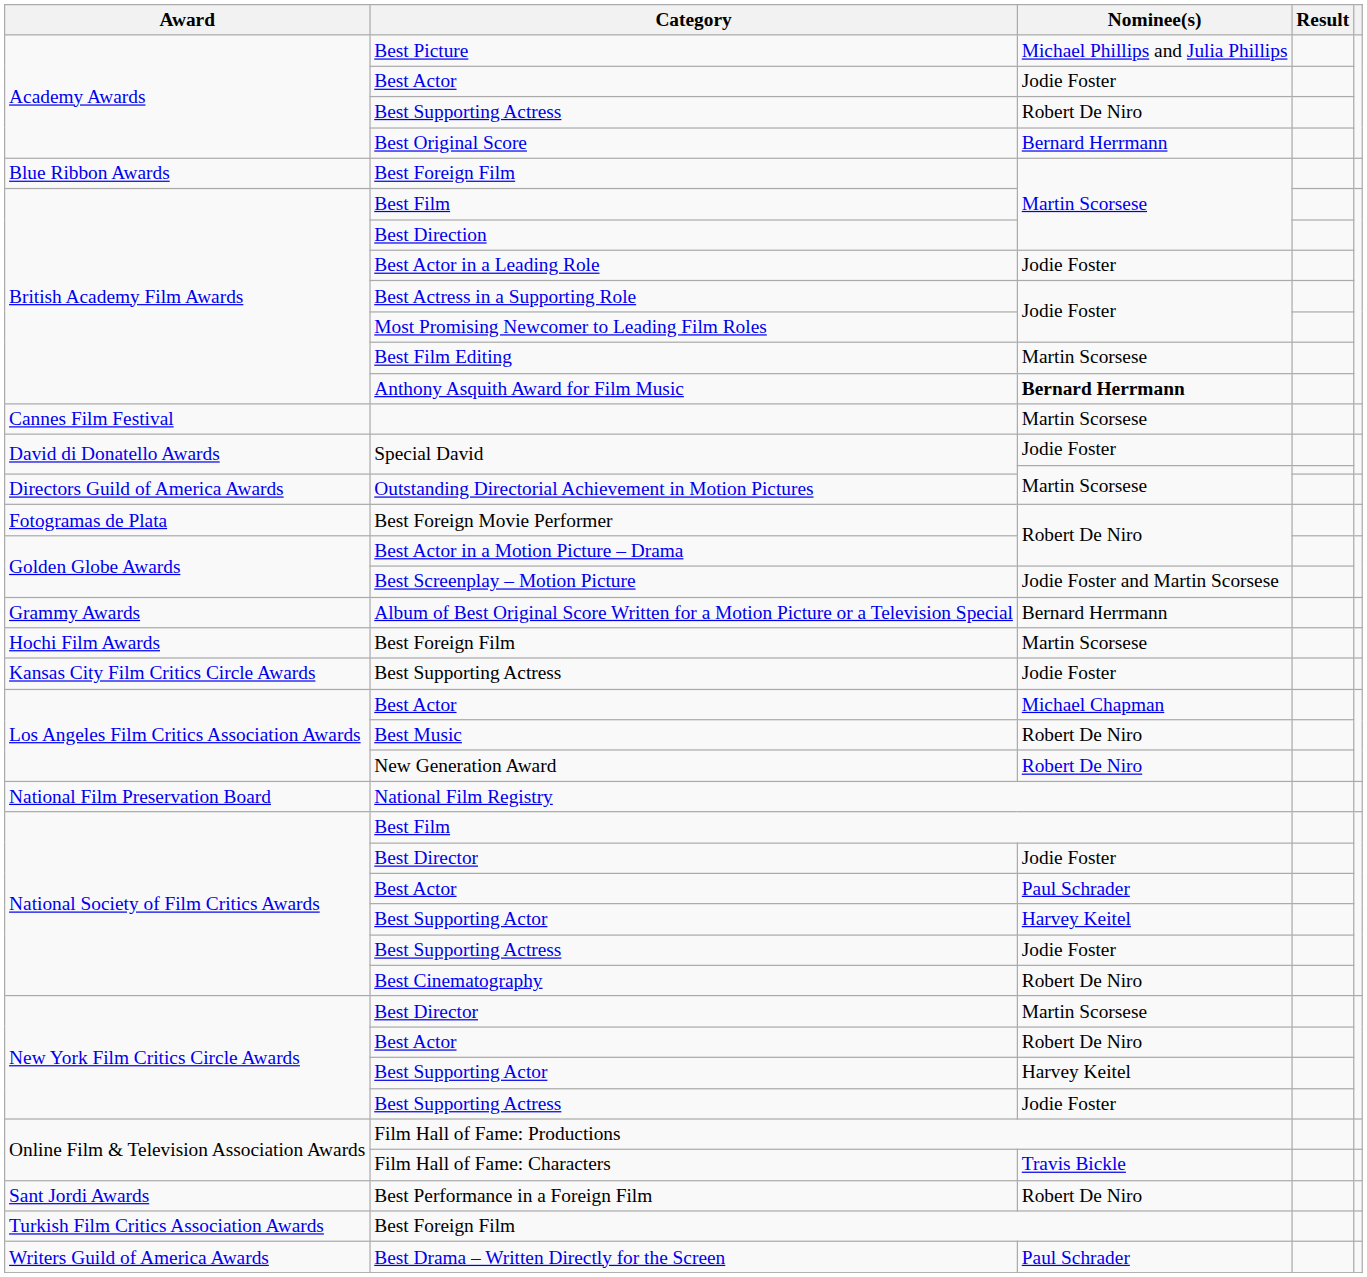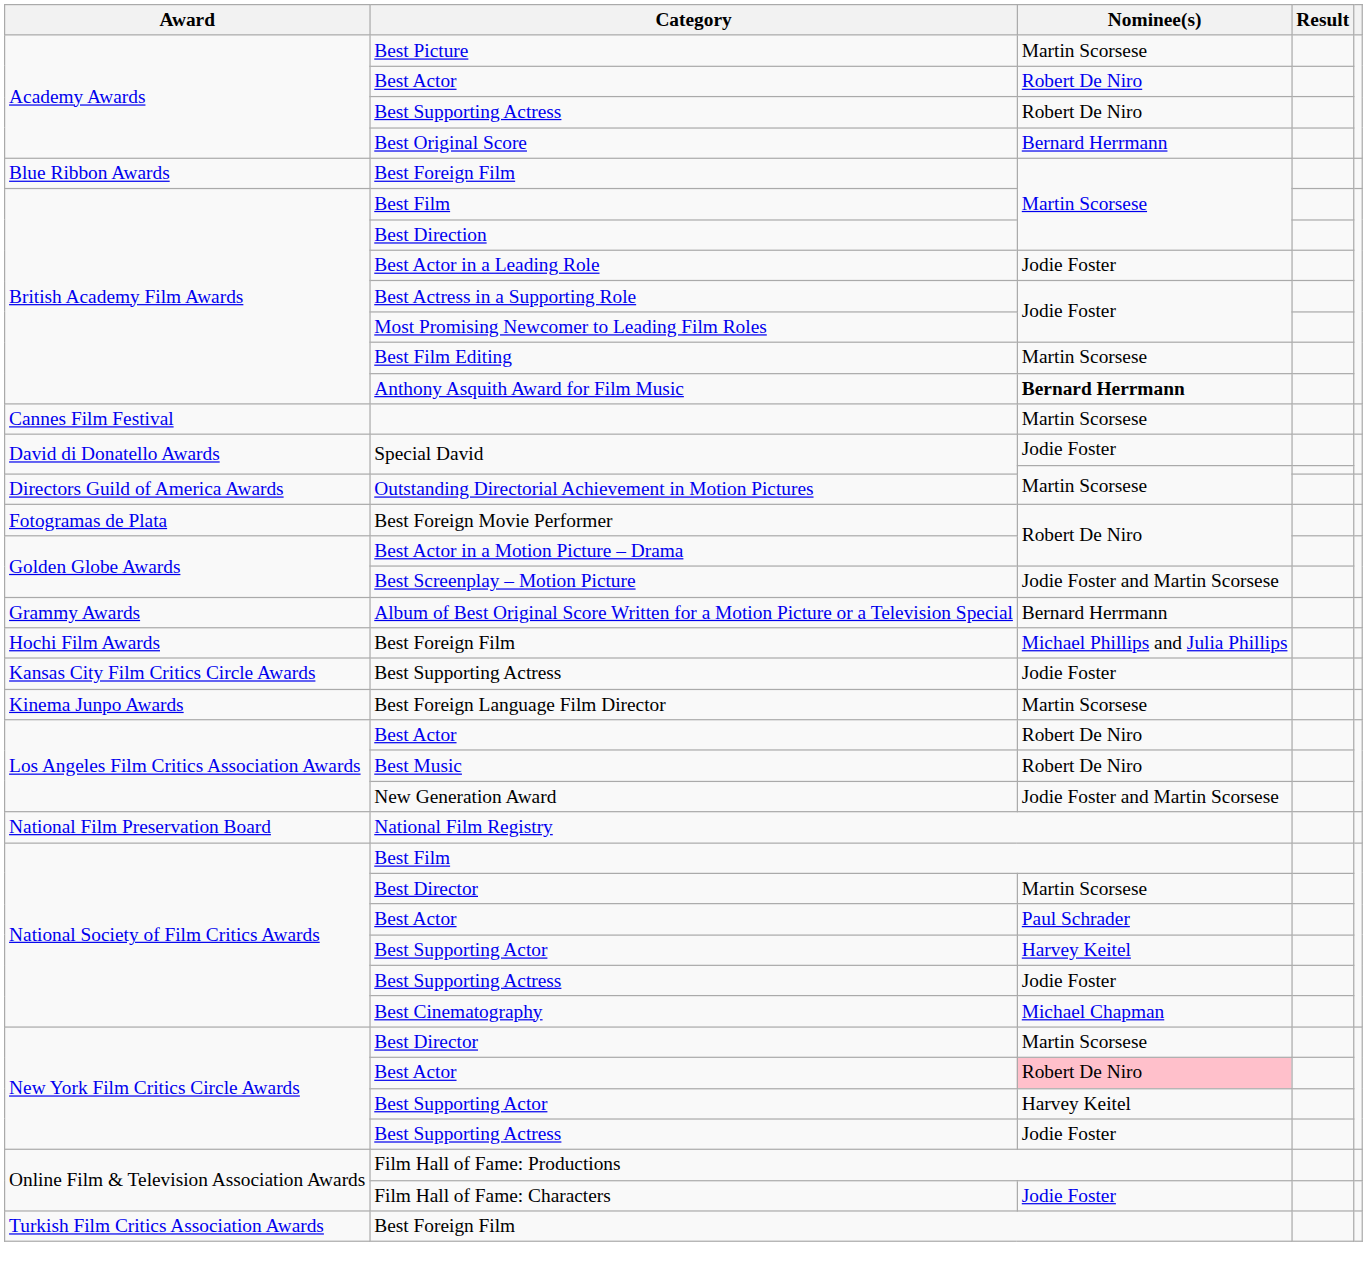 <table class="wikitable">
 <tr>
 <th>Award</th>
 <th>Category</th>
 <th>Nominee(s)</th>
 <th>Result</th>
 <th></th>
 </tr>
 <tr>
 <td rowspan="4"><a href='#'>Academy Awards</a></td>
 <td><a href='#'>Best Picture</a></td>
-<td><a href='#'>Michael Phillips</a> and <a href='#'>Julia Phillips</a></td>
+<td>Martin Scorsese</td>
 <td></td>
 <td align="center" rowspan="4"></td>
 </tr>
 <tr>
 <td><a href='#'>Best Actor</a></td>
-<td>Jodie Foster</td>
+<td><a href='#'>Robert De Niro</a></td>
 <td></td>
 </tr>
 <tr>
 <td><a href='#'>Best Supporting Actress</a></td>
 <td>Robert De Niro</td>
 <td></td>
 </tr>
 <tr>
 <td><a href='#'>Best Original Score</a></td>
 <td><a href='#'>Bernard Herrmann</a></td>
 <td></td>
 </tr>
 <tr>
 <td><a href='#'>Blue Ribbon Awards</a></td>
 <td><a href='#'>Best Foreign Film</a></td>
 <td rowspan="3"><a href='#'>Martin Scorsese</a></td>
 <td></td>
 <td align="center"></td>
 </tr>
 <tr>
 <td rowspan="7"><a href='#'>British Academy Film Awards</a></td>
 <td><a href='#'>Best Film</a></td>
 <td></td>
 <td align="center" rowspan="7"></td>
 </tr>
 <tr>
 <td><a href='#'>Best Direction</a></td>
 <td></td>
 </tr>
 <tr>
 <td><a href='#'>Best Actor in a Leading Role</a></td>
 <td>Jodie Foster</td>
 <td></td>
 </tr>
 <tr>
 <td><a href='#'>Best Actress in a Supporting Role</a></td>
 <td rowspan="2">Jodie Foster</td>
 <td></td>
 </tr>
 <tr>
 <td><a href='#'>Most Promising Newcomer to Leading Film Roles</a></td>
 <td></td>
 </tr>
 <tr>
 <td><a href='#'>Best Film Editing</a></td>
 <td>Martin Scorsese</td>
 <td></td>
 </tr>
 <tr>
 <td><a href='#'>Anthony Asquith Award for Film Music</a></td>
 <td><strong>Bernard Herrmann</strong></td>
 <td></td>
 </tr>
 <tr>
 <td><a href='#'>Cannes Film Festival</a></td>
 <td></td>
 <td>Martin Scorsese</td>
 <td></td>
 <td align="center"></td>
 </tr>
 <tr>
 <td rowspan="2"><a href='#'>David di Donatello Awards</a></td>
 <td rowspan="2">Special David</td>
 <td>Jodie Foster</td>
 <td></td>
 <td align="center" rowspan="2"></td>
 </tr>
 <tr>
 <td rowspan="2">Martin Scorsese</td>
 <td></td>
 </tr>
 <tr>
 <td><a href='#'>Directors Guild of America Awards</a></td>
 <td><a href='#'>Outstanding Directorial Achievement in Motion Pictures</a></td>
 <td></td>
 <td align="center"></td>
 </tr>
 <tr>
 <td><a href='#'>Fotogramas de Plata</a></td>
 <td>Best Foreign Movie Performer</td>
 <td rowspan="2">Robert De Niro</td>
 <td></td>
 <td align="center"></td>
 </tr>
 <tr>
 <td rowspan="2"><a href='#'>Golden Globe Awards</a></td>
 <td><a href='#'>Best Actor in a Motion Picture – Drama</a></td>
 <td></td>
 <td align="center" rowspan="2"></td>
 </tr>
 <tr>
 <td><a href='#'>Best Screenplay – Motion Picture</a></td>
 <td>Jodie Foster and Martin Scorsese</td>
 <td></td>
 </tr>
 <tr>
 <td><a href='#'>Grammy Awards</a></td>
 <td><a href='#'>Album of Best Original Score Written for a Motion Picture or a Television Special</a></td>
 <td>Bernard Herrmann</td>
 <td></td>
 <td align="center"></td>
 </tr>
 <tr>
 <td><a href='#'>Hochi Film Awards</a></td>
 <td>Best Foreign Film</td>
-<td>Martin Scorsese</td>
+<td><a href='#'>Michael Phillips</a> and <a href='#'>Julia Phillips</a></td>
 <td></td>
 <td align="center"></td>
 </tr>
 <tr>
 <td><a href='#'>Kansas City Film Critics Circle Awards</a></td>
 <td>Best Supporting Actress</td>
 <td>Jodie Foster</td>
 <td></td>
 <td align="center"></td>
 </tr>
 <tr>
+<td><a href='#'>Kinema Junpo Awards</a></td>
+<td>Best Foreign Language Film Director</td>
+<td>Martin Scorsese</td>
+<td></td>
+<td align="center"></td>
+</tr>
+<tr>
 <td rowspan="3"><a href='#'>Los Angeles Film Critics Association Awards</a></td>
 <td><a href='#'>Best Actor</a></td>
-<td><a href='#'>Michael Chapman</a></td>
+<td>Robert De Niro</td>
 <td></td>
 <td align="center" rowspan="3"></td>
 </tr>
 <tr>
 <td><a href='#'>Best Music</a></td>
 <td>Robert De Niro</td>
 <td></td>
 </tr>
 <tr>
 <td>New Generation Award</td>
-<td><a href='#'>Robert De Niro</a></td>
+<td>Jodie Foster and Martin Scorsese</td>
 <td></td>
 </tr>
 <tr>
 <td><a href='#'>National Film Preservation Board</a></td>
 <td colspan="2"><a href='#'>National Film Registry</a></td>
 <td></td>
 <td align="center"></td>
 </tr>
 <tr>
 <td rowspan="6"><a href='#'>National Society of Film Critics Awards</a></td>
 <td colspan="2"><a href='#'>Best Film</a></td>
 <td></td>
 <td align="center" rowspan="6"></td>
 </tr>
 <tr>
 <td><a href='#'>Best Director</a></td>
-<td>Jodie Foster</td>
+<td>Martin Scorsese</td>
 <td></td>
 </tr>
 <tr>
 <td><a href='#'>Best Actor</a></td>
 <td><a href='#'>Paul Schrader</a></td>
 <td></td>
 </tr>
 <tr>
 <td><a href='#'>Best Supporting Actor</a></td>
 <td><a href='#'>Harvey Keitel</a></td>
 <td></td>
 </tr>
 <tr>
 <td><a href='#'>Best Supporting Actress</a></td>
 <td>Jodie Foster</td>
 <td></td>
 </tr>
 <tr>
 <td><a href='#'>Best Cinematography</a></td>
-<td>Robert De Niro</td>
+<td><a href='#'>Michael Chapman</a></td>
 <td></td>
 </tr>
 <tr>
 <td rowspan="4"><a href='#'>New York Film Critics Circle Awards</a></td>
 <td><a href='#'>Best Director</a></td>
 <td>Martin Scorsese</td>
 <td></td>
 <td align="center" rowspan="4"></td>
 </tr>
 <tr>
 <td><a href='#'>Best Actor</a></td>
-<td>Robert De Niro</td>
+<td style="background: pink;">Robert De Niro</td>
 <td></td>
 </tr>
 <tr>
 <td><a href='#'>Best Supporting Actor</a></td>
 <td>Harvey Keitel</td>
 <td></td>
 </tr>
 <tr>
 <td><a href='#'>Best Supporting Actress</a></td>
 <td>Jodie Foster</td>
 <td></td>
 </tr>
 <tr>
 <td rowspan="2">Online Film & Television Association Awards</td>
 <td colspan="2">Film Hall of Fame: Productions </td>
 <td></td>
 <td align="center"></td>
 </tr>
 <tr>
 <td>Film Hall of Fame: Characters </td>
-<td><a href='#'>Travis Bickle</a> </td>
-<td></td>
-<td align="center"></td>
-</tr>
-<tr>
-<td><a href='#'>Sant Jordi Awards</a></td>
-<td>Best Performance in a Foreign Film</td>
-<td>Robert De Niro</td>
+<td><a href='#'>Jodie Foster</a></td>
 <td></td>
 <td align="center"></td>
 </tr>
 <tr>
 <td><a href='#'>Turkish Film Critics Association Awards</a></td>
 <td colspan="2">Best Foreign Film</td>
 <td></td>
 <td align="center"></td>
 </tr>
-<tr>
-<td><a href='#'>Writers Guild of America Awards</a></td>
-<td><a href='#'>Best Drama – Written Directly for the Screen</a></td>
-<td><a href='#'>Paul Schrader</a></td>
-<td></td>
-<td align="center"></td>
-</tr>
 </table>
